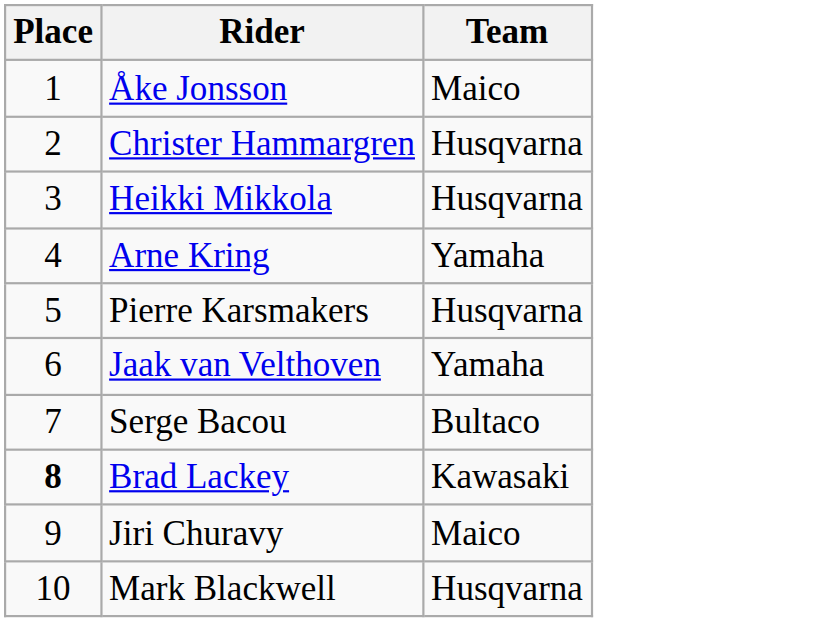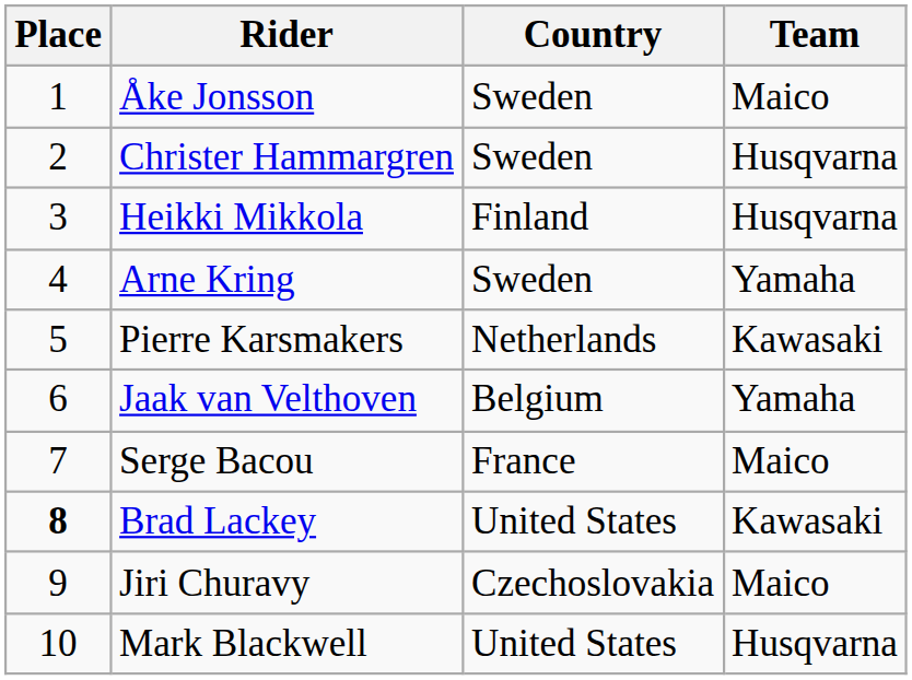 <table class="wikitable">
 <tr>
 <th>Place</th>
 <th>Rider</th>
+<th>Country</th>
 <th>Team</th>
 </tr>
 <tr>
 <td align="center">1</td>
 <td> <a href='#'>Åke Jonsson</a></td>
+<td>Sweden</td>
 <td>Maico</td>
 </tr>
 <tr>
 <td align="center">2</td>
 <td> <a href='#'>Christer Hammargren</a></td>
+<td>Sweden</td>
 <td>Husqvarna</td>
 </tr>
 <tr>
 <td align="center">3</td>
 <td> <a href='#'>Heikki Mikkola</a></td>
+<td>Finland</td>
 <td>Husqvarna</td>
 </tr>
 <tr>
 <td align="center">4</td>
 <td> <a href='#'>Arne Kring</a></td>
+<td>Sweden</td>
 <td>Yamaha</td>
 </tr>
 <tr>
 <td align="center">5</td>
 <td> Pierre Karsmakers</td>
-<td>Husqvarna</td>
+<td>Netherlands</td>
+<td>Kawasaki</td>
 </tr>
 <tr>
 <td align="center">6</td>
 <td> <a href='#'>Jaak van Velthoven</a></td>
+<td>Belgium</td>
 <td>Yamaha</td>
 </tr>
 <tr>
 <td align="center">7</td>
 <td> Serge Bacou</td>
-<td>Bultaco</td>
+<td>France</td>
+<td>Maico</td>
 </tr>
 <tr>
 <td align="center"><strong>8</strong></td>
 <td> <a href='#'>Brad Lackey</a></td>
+<td>United States</td>
 <td>Kawasaki</td>
 </tr>
 <tr>
 <td align="center">9</td>
 <td> Jiri Churavy</td>
+<td>Czechoslovakia</td>
 <td>Maico</td>
 </tr>
 <tr>
 <td align="center">10</td>
 <td> Mark Blackwell</td>
+<td>United States</td>
 <td>Husqvarna</td>
 </tr>
 </table>
